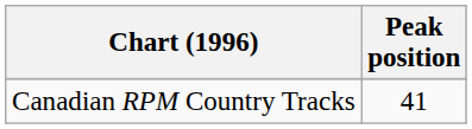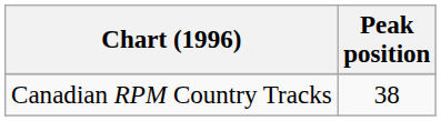 <table class="wikitable sortable">
 <tr>
 <th align="left">Chart (1996)</th>
 <th align="center">Peak<br>position</th>
 </tr>
 <tr>
 </tr>
 <tr>
 <td align="left">Canadian <em>RPM</em> Country Tracks</td>
-<td align="center">41</td>
+<td align="center">38</td>
 </tr>
 </table>
